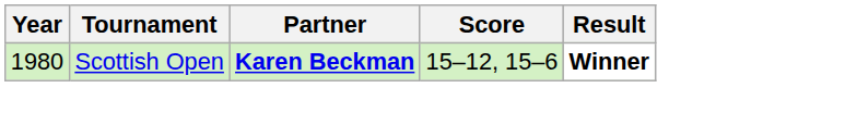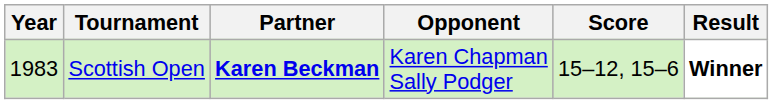 <table class="sortable wikitable" style="font-size: 90%;">
 <tr>
 <th>Year</th>
 <th>Tournament</th>
 <th>Partner</th>
+<th>Opponent</th>
 <th>Score</th>
 <th>Result</th>
 </tr>
 <tr style="background:#D4F1C5">
-<td align="center">1980</td>
+<td align="center">1983</td>
 <td align="left"><a href='#'>Scottish Open</a></td>
 <td align="left"><strong> <a href='#'>Karen Beckman</a></strong></td>
+<td align="left"> <a href='#'>Karen Chapman</a><br> <a href='#'>Sally Podger</a></td>
 <td align="left">15–12, 15–6</td>
 <td style="text-align:left; background:white"> <strong>Winner</strong></td>
 </tr>
 </table>
